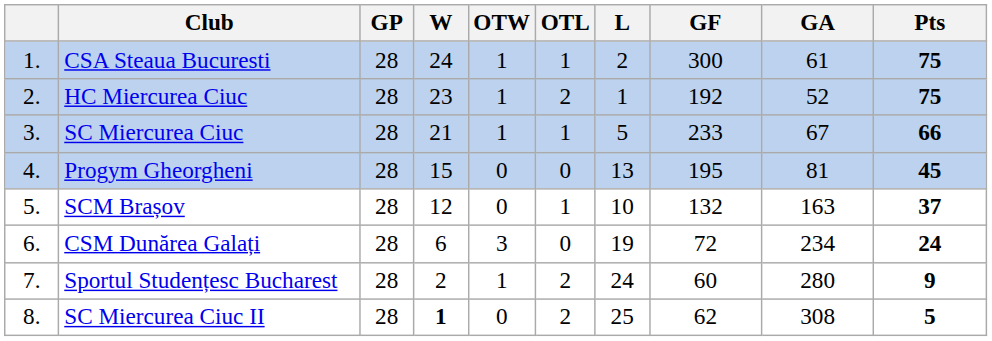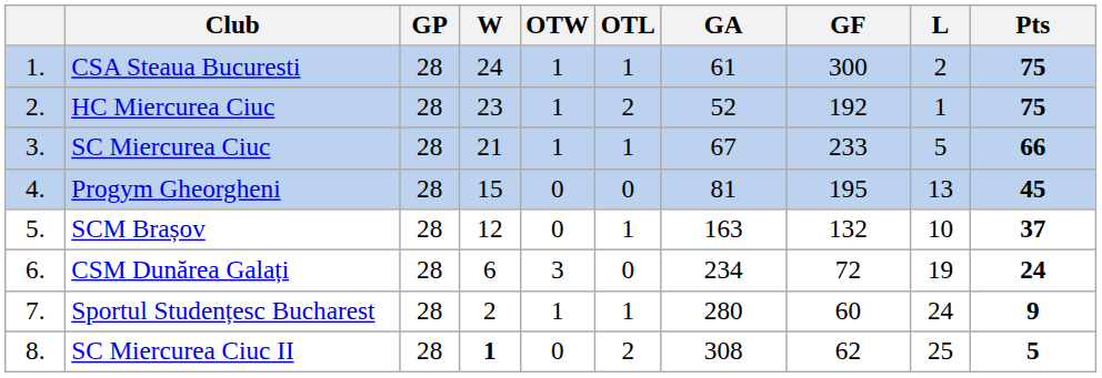 <table class="wikitable">
 <tr>
 <th width="30"></th>
 <th width="200">Club</th>
 <th width="30">GP</th>
 <th width="30">W</th>
 <th width="30">OTW</th>
 <th width="30">OTL</th>
+<th width="70">GA</th>
+<th width="70">GF</th>
 <th width="30">L</th>
-<th width="70">GF</th>
-<th width="70">GA</th>
 <th width="70">Pts</th>
 </tr>
 <tr bgcolor="#BCD2EE" align="center">
 <td>1.</td>
 <td align="left"><a href='#'>CSA Steaua Bucuresti</a></td>
 <td>28</td>
 <td>24</td>
 <td>1</td>
 <td>1</td>
+<td>61</td>
+<td>300</td>
 <td>2</td>
-<td>300</td>
-<td>61</td>
 <td><strong>75</strong></td>
 </tr>
 <tr bgcolor="#BCD2EE" align="center">
 <td>2.</td>
 <td align="left"><a href='#'>HC Miercurea Ciuc</a></td>
 <td>28</td>
 <td>23</td>
 <td>1</td>
 <td>2</td>
+<td>52</td>
+<td>192</td>
 <td>1</td>
-<td>192</td>
-<td>52</td>
 <td><strong>75</strong></td>
 </tr>
 <tr bgcolor="#BCD2EE" align="center">
 <td>3.</td>
 <td align="left"><a href='#'>SC Miercurea Ciuc</a></td>
 <td>28</td>
 <td>21</td>
 <td>1</td>
 <td>1</td>
+<td>67</td>
+<td>233</td>
 <td>5</td>
-<td>233</td>
-<td>67</td>
 <td><strong>66</strong></td>
 </tr>
 <tr bgcolor="#BCD2EE" align="center">
 <td>4.</td>
 <td align="left"><a href='#'>Progym Gheorgheni</a></td>
 <td>28</td>
 <td>15</td>
 <td>0</td>
 <td>0</td>
+<td>81</td>
+<td>195</td>
 <td>13</td>
-<td>195</td>
-<td>81</td>
 <td><strong>45</strong></td>
 </tr>
 <tr bgcolor="#FFFFFF" align="center">
 <td>5.</td>
 <td align="left"><a href='#'>SCM Brașov</a></td>
 <td>28</td>
 <td>12</td>
 <td>0</td>
 <td>1</td>
+<td>163</td>
+<td>132</td>
 <td>10</td>
-<td>132</td>
-<td>163</td>
 <td><strong>37</strong></td>
 </tr>
 <tr bgcolor="#FFFFFF" align="center">
 <td>6.</td>
 <td align="left"><a href='#'>CSM Dunărea Galați</a></td>
 <td>28</td>
 <td>6</td>
 <td>3</td>
 <td>0</td>
+<td>234</td>
+<td>72</td>
 <td>19</td>
-<td>72</td>
-<td>234</td>
 <td><strong>24</strong></td>
 </tr>
 <tr bgcolor="#FFFFFF" align="center">
 <td>7.</td>
 <td align="left"><a href='#'>Sportul Studențesc Bucharest</a></td>
 <td>28</td>
 <td>2</td>
 <td>1</td>
-<td>2</td>
+<td>1</td>
+<td>280</td>
+<td>60</td>
 <td>24</td>
-<td>60</td>
-<td>280</td>
 <td><strong>9</strong></td>
 </tr>
 <tr bgcolor="#FFFFFF" align="center">
 <td>8.</td>
 <td align="left"><a href='#'>SC Miercurea Ciuc II</a></td>
 <td>28</td>
 <td><strong>1</strong></td>
 <td>0</td>
 <td>2</td>
+<td>308</td>
+<td>62</td>
 <td>25</td>
-<td>62</td>
-<td>308</td>
 <td><strong>5</strong></td>
 </tr>
 </table>
